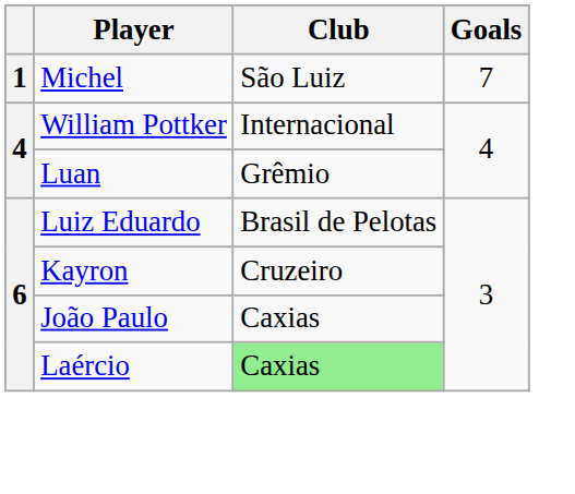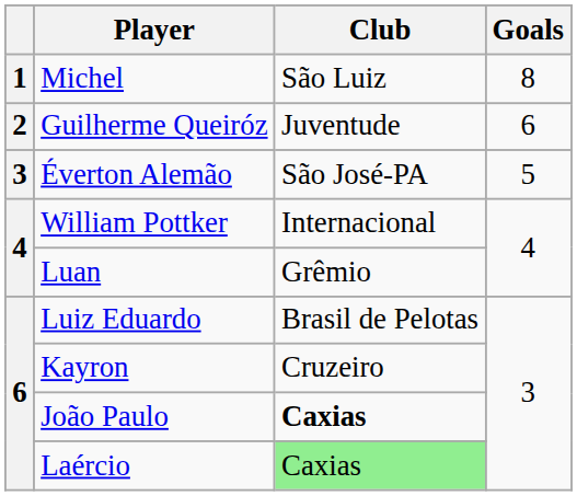 <table class="wikitable plainrowheaders" style="font-size:90%;">
 <tr>
 <th scope=col></th>
 <th scope=col>Player</th>
 <th scope=col>Club</th>
 <th scope=col>Goals</th>
 </tr>
 <tr>
 <th>1</th>
 <td> <a href='#'>Michel</a></td>
 <td>São Luiz</td>
-<td align=center>7</td>
+<td align=center>8</td>
+</tr>
+<tr>
+<th>2</th>
+<td> <a href='#'>Guilherme Queiróz</a></td>
+<td>Juventude</td>
+<td align=center>6</td>
+</tr>
+<tr>
+<th>3</th>
+<td> <a href='#'>Éverton Alemão</a></td>
+<td>São José-PA</td>
+<td align=center>5</td>
 </tr>
 <tr>
 <th rowspan="2">4</th>
 <td> <a href='#'>William Pottker</a></td>
 <td>Internacional</td>
 <td align=center rowspan="2">4</td>
 </tr>
 <tr>
 <td> <a href='#'>Luan</a></td>
 <td>Grêmio</td>
 </tr>
 <tr>
 <th rowspan="4">6</th>
 <td> <a href='#'>Luiz Eduardo</a></td>
 <td>Brasil de Pelotas</td>
 <td align=center rowspan="4">3</td>
 </tr>
 <tr>
 <td> <a href='#'>Kayron</a></td>
 <td>Cruzeiro</td>
 </tr>
 <tr>
 <td> <a href='#'>João Paulo</a></td>
-<td>Caxias</td>
+<td><strong>Caxias</strong></td>
 </tr>
 <tr>
 <td> <a href='#'>Laércio</a></td>
 <td style="background: lightgreen;">Caxias</td>
 </tr>
 </table>
